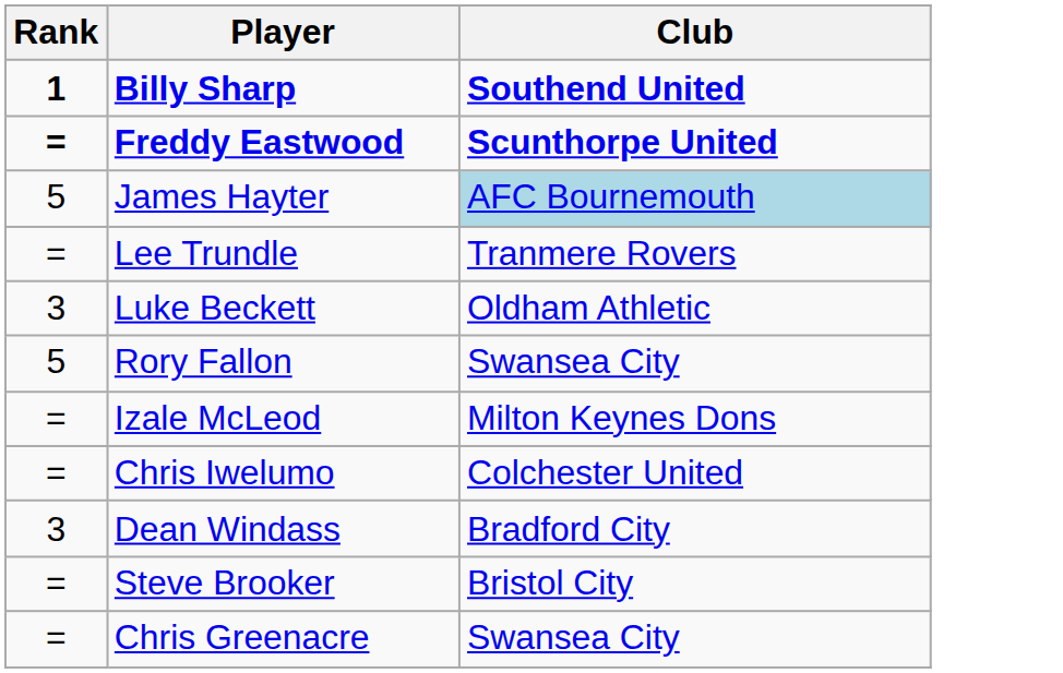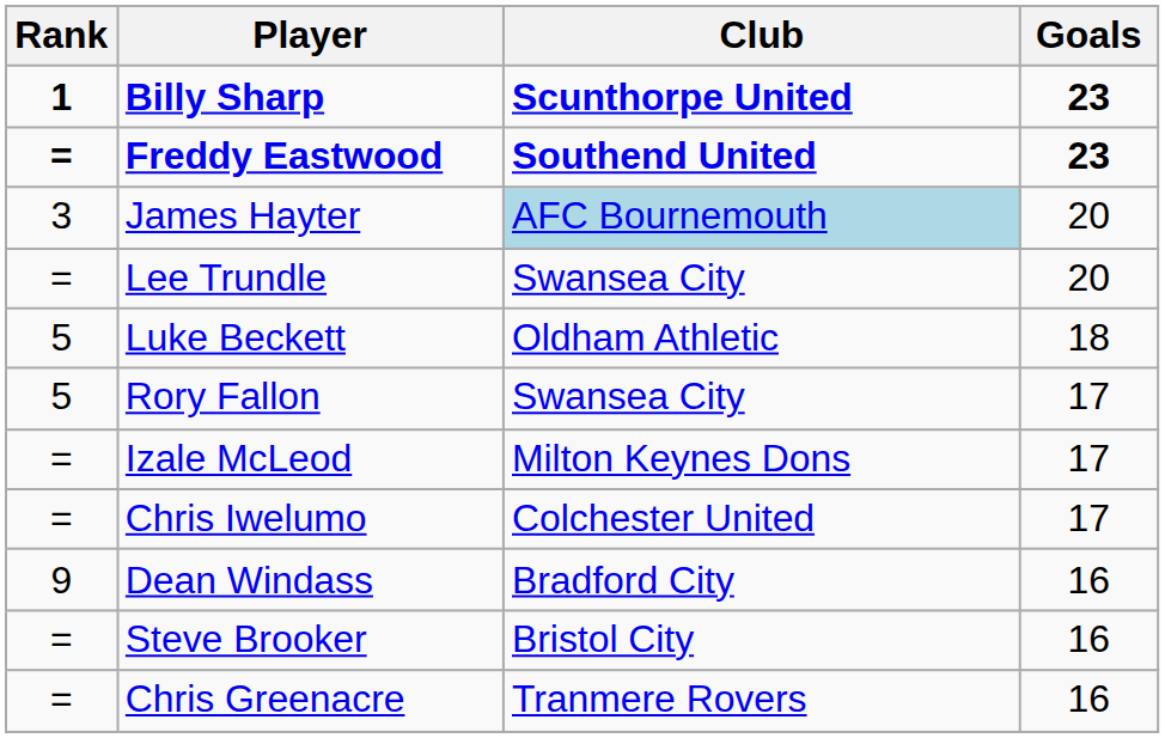 <table class="wikitable" style="text-align: center;">
 <tr>
 <th width=20>Rank</th>
 <th width=155>Player</th>
 <th width=210>Club</th>
+<th width=50>Goals</th>
 </tr>
 <tr>
 <td><strong>1</strong></td>
 <td align=left><strong> <a href='#'>Billy Sharp</a> </strong></td>
-<td align=left><strong> <a href='#'>Southend United</a> </strong></td>
+<td align=left><strong> <a href='#'>Scunthorpe United</a> </strong></td>
+<td><strong>23</strong></td>
 </tr>
 <tr>
 <td><strong>=</strong></td>
 <td align=left><strong> <a href='#'>Freddy Eastwood</a> </strong></td>
-<td align=left><strong> <a href='#'>Scunthorpe United</a> </strong></td>
+<td align=left><strong> <a href='#'>Southend United</a> </strong></td>
+<td><strong>23</strong></td>
 </tr>
 <tr>
-<td>5</td>
+<td>3</td>
 <td align=left><a href='#'>James Hayter</a></td>
 <td align=left style="background: lightblue;"><a href='#'>AFC Bournemouth</a></td>
+<td>20</td>
 </tr>
 <tr>
 <td>=</td>
 <td align=left><a href='#'>Lee Trundle</a></td>
-<td align=left><a href='#'>Tranmere Rovers</a></td>
+<td align=left><a href='#'>Swansea City</a></td>
+<td>20</td>
 </tr>
 <tr>
-<td>3</td>
+<td>5</td>
 <td align=left><a href='#'>Luke Beckett</a></td>
 <td align=left><a href='#'>Oldham Athletic</a></td>
+<td>18</td>
 </tr>
 <tr>
 <td>5</td>
 <td align=left><a href='#'>Rory Fallon</a></td>
 <td align=left><a href='#'>Swansea City</a></td>
+<td>17</td>
 </tr>
 <tr>
 <td>=</td>
 <td align=left><a href='#'>Izale McLeod</a></td>
 <td align=left><a href='#'>Milton Keynes Dons</a></td>
+<td>17</td>
 </tr>
 <tr>
 <td>=</td>
 <td align=left><a href='#'>Chris Iwelumo</a></td>
 <td align=left><a href='#'>Colchester United</a></td>
+<td>17</td>
 </tr>
 <tr>
-<td>3</td>
+<td>9</td>
 <td align=left><a href='#'>Dean Windass</a></td>
 <td align=left><a href='#'>Bradford City</a></td>
+<td>16</td>
 </tr>
 <tr>
 <td>=</td>
 <td align=left><a href='#'>Steve Brooker</a></td>
 <td align=left><a href='#'>Bristol City</a></td>
+<td>16</td>
 </tr>
 <tr>
 <td>=</td>
 <td align=left><a href='#'>Chris Greenacre</a></td>
-<td align=left><a href='#'>Swansea City</a></td>
+<td align=left><a href='#'>Tranmere Rovers</a></td>
+<td>16</td>
 </tr>
 </table>
